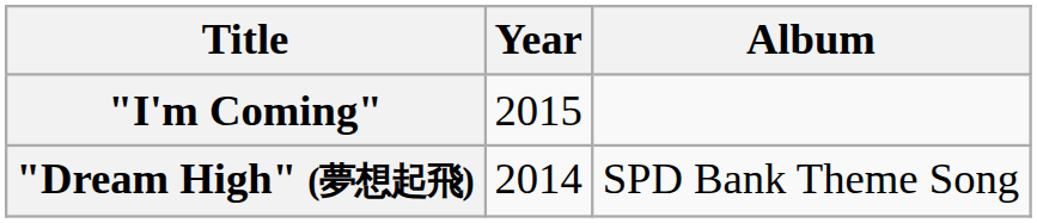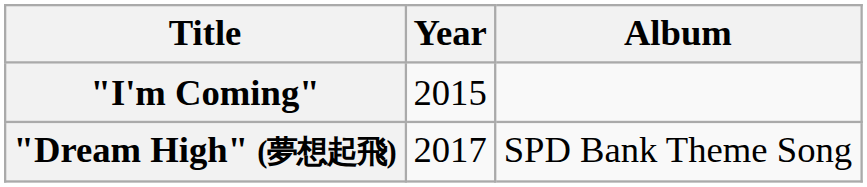 <table class="wikitable plainrowheaders" style="text-align:center;">
 <tr>
 <th scope="col">Title</th>
 <th scope="col">Year</th>
 <th scope="col">Album</th>
 </tr>
 <tr>
 <th scope="row">"I'm Coming"</th>
 <td>2015</td>
 <td></td>
 </tr>
 <tr>
 <th scope="row">"Dream High" <small>(夢想起飛)</small></th>
-<td>2014</td>
+<td>2017</td>
 <td>SPD Bank Theme Song</td>
 </tr>
 </table>
